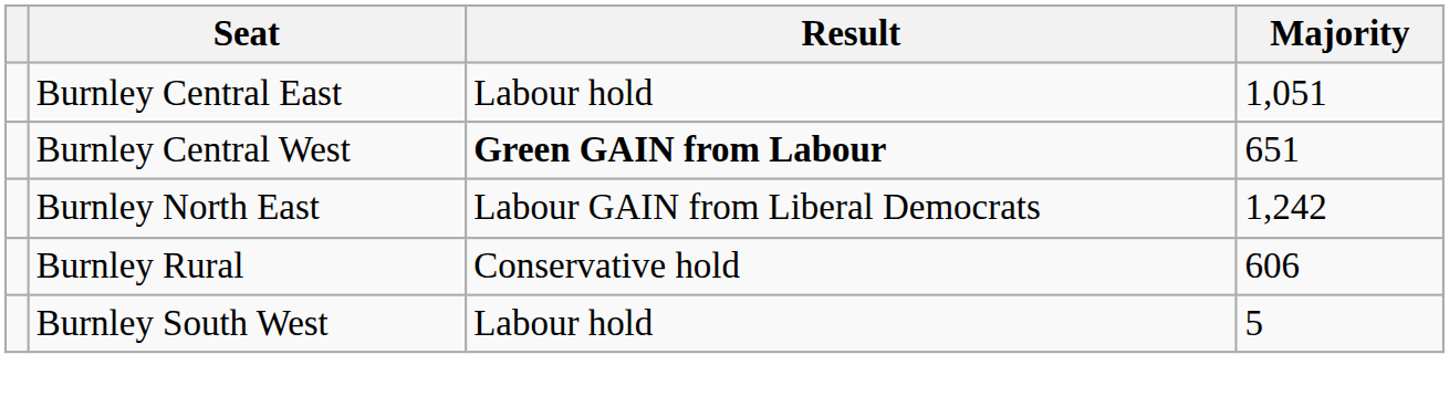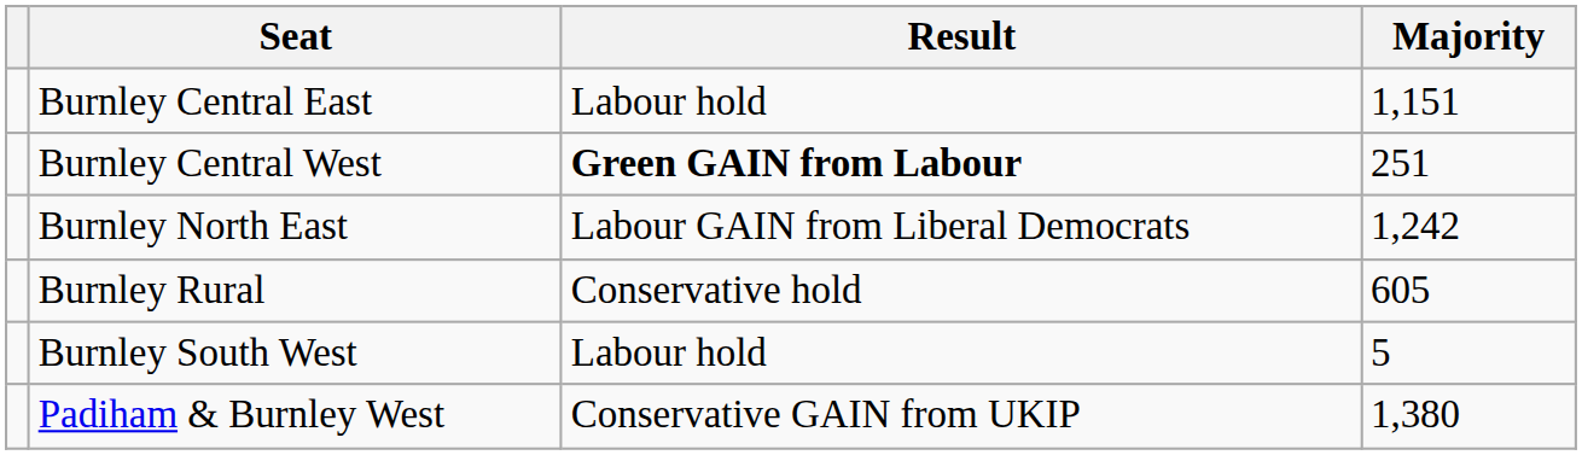 <table class="wikitable" style="right; width:50%">
 <tr>
 <th></th>
 <th>Seat</th>
 <th>Result</th>
 <th>Majority</th>
 </tr>
 <tr>
 <td></td>
 <td>Burnley Central East</td>
 <td>Labour hold</td>
-<td>1,051</td>
+<td>1,151</td>
 </tr>
 <tr>
 <td></td>
 <td>Burnley Central West</td>
 <td><strong>Green GAIN from Labour</strong></td>
-<td>651</td>
+<td>251</td>
 </tr>
 <tr>
 <td></td>
 <td>Burnley North East</td>
 <td>Labour GAIN from Liberal Democrats</td>
 <td>1,242</td>
 </tr>
 <tr>
 <td></td>
 <td>Burnley Rural</td>
 <td>Conservative hold</td>
-<td>606</td>
+<td>605</td>
 </tr>
 <tr>
 <td></td>
 <td>Burnley South West</td>
 <td>Labour hold</td>
 <td>5</td>
 </tr>
+<tr>
+<td></td>
+<td><a href='#'>Padiham</a> & Burnley West</td>
+<td>Conservative GAIN from UKIP</td>
+<td>1,380</td>
+</tr>
 </table>
